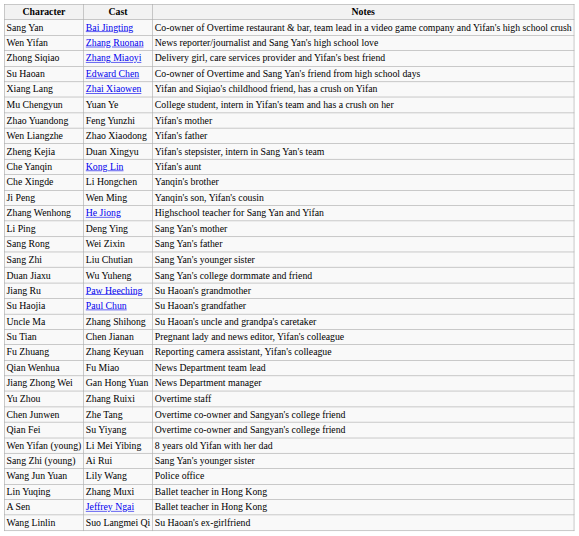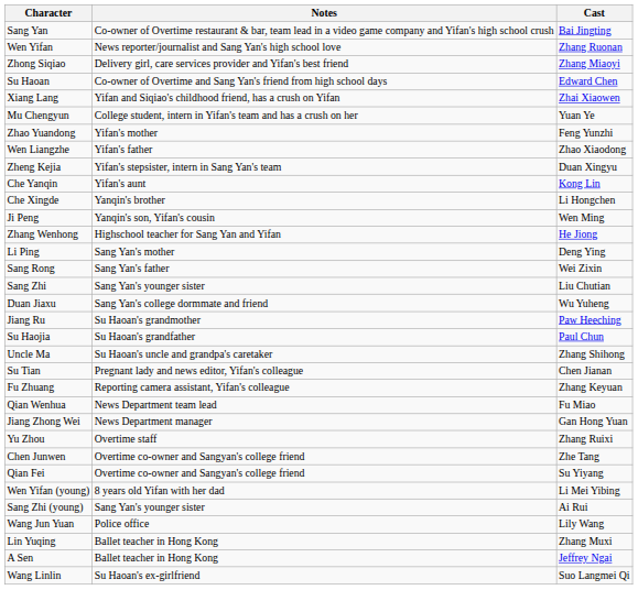 <table class="wikitable">
 <tr>
 <th>Character</th>
+<th>Notes</th>
 <th>Cast</th>
-<th>Notes</th>
 </tr>
 <tr>
 <td>Sang Yan</td>
+<td>Co-owner of Overtime restaurant & bar, team lead in a video game company and Yifan's high school crush</td>
 <td><a href='#'>Bai Jingting</a></td>
-<td>Co-owner of Overtime restaurant & bar, team lead in a video game company and Yifan's high school crush</td>
 </tr>
 <tr>
 <td>Wen Yifan</td>
+<td>News reporter/journalist and Sang Yan's high school love</td>
 <td><a href='#'>Zhang Ruonan</a></td>
-<td>News reporter/journalist and Sang Yan's high school love</td>
 </tr>
 <tr>
 <td>Zhong Siqiao</td>
+<td>Delivery girl, care services provider and Yifan's best friend</td>
 <td><a href='#'>Zhang Miaoyi</a></td>
-<td>Delivery girl, care services provider and Yifan's best friend</td>
 </tr>
 <tr>
 <td>Su Haoan</td>
+<td>Co-owner of Overtime and Sang Yan's friend from high school days</td>
 <td><a href='#'>Edward Chen</a></td>
-<td>Co-owner of Overtime and Sang Yan's friend from high school days</td>
 </tr>
 <tr>
 <td>Xiang Lang</td>
+<td>Yifan and Siqiao's childhood friend, has a crush on Yifan</td>
 <td><a href='#'>Zhai Xiaowen</a></td>
-<td>Yifan and Siqiao's childhood friend, has a crush on Yifan</td>
 </tr>
 <tr>
 <td>Mu Chengyun</td>
+<td>College student, intern in Yifan's team and has a crush on her</td>
 <td>Yuan Ye</td>
-<td>College student, intern in Yifan's team and has a crush on her</td>
 </tr>
 <tr>
 <td>Zhao Yuandong</td>
+<td>Yifan's mother</td>
 <td>Feng Yunzhi</td>
-<td>Yifan's mother</td>
 </tr>
 <tr>
 <td>Wen Liangzhe</td>
+<td>Yifan's father</td>
 <td>Zhao Xiaodong</td>
-<td>Yifan's father</td>
 </tr>
 <tr>
 <td>Zheng Kejia</td>
+<td>Yifan's stepsister, intern in Sang Yan's team</td>
 <td>Duan Xingyu</td>
-<td>Yifan's stepsister, intern in Sang Yan's team</td>
 </tr>
 <tr>
 <td>Che Yanqin</td>
+<td>Yifan's aunt</td>
 <td><a href='#'>Kong Lin</a></td>
-<td>Yifan's aunt</td>
 </tr>
 <tr>
 <td>Che Xingde</td>
+<td>Yanqin's brother</td>
 <td>Li Hongchen</td>
-<td>Yanqin's brother</td>
 </tr>
 <tr>
 <td>Ji Peng</td>
+<td>Yanqin's son, Yifan's cousin</td>
 <td>Wen Ming</td>
-<td>Yanqin's son, Yifan's cousin</td>
 </tr>
 <tr>
 <td>Zhang Wenhong</td>
+<td>Highschool teacher for Sang Yan and Yifan</td>
 <td><a href='#'>He Jiong</a></td>
-<td>Highschool teacher for Sang Yan and Yifan</td>
 </tr>
 <tr>
 <td>Li Ping</td>
+<td>Sang Yan's mother</td>
 <td>Deng Ying</td>
-<td>Sang Yan's mother</td>
 </tr>
 <tr>
 <td>Sang Rong</td>
+<td>Sang Yan's father</td>
 <td>Wei Zixin</td>
-<td>Sang Yan's father</td>
 </tr>
 <tr>
 <td>Sang Zhi</td>
+<td>Sang Yan's younger sister</td>
 <td>Liu Chutian</td>
-<td>Sang Yan's younger sister</td>
 </tr>
 <tr>
 <td>Duan Jiaxu</td>
+<td>Sang Yan's college dormmate and friend</td>
 <td>Wu Yuheng</td>
-<td>Sang Yan's college dormmate and friend</td>
 </tr>
 <tr>
 <td>Jiang Ru</td>
+<td>Su Haoan's grandmother</td>
 <td><a href='#'>Paw Heeching</a></td>
-<td>Su Haoan's grandmother</td>
 </tr>
 <tr>
 <td>Su Haojia</td>
+<td>Su Haoan's grandfather</td>
 <td><a href='#'>Paul Chun</a></td>
-<td>Su Haoan's grandfather</td>
 </tr>
 <tr>
 <td>Uncle Ma</td>
+<td>Su Haoan's uncle and grandpa's caretaker</td>
 <td>Zhang Shihong</td>
-<td>Su Haoan's uncle and grandpa's caretaker</td>
 </tr>
 <tr>
 <td>Su Tian</td>
+<td>Pregnant lady and news editor, Yifan's colleague</td>
 <td>Chen Jianan</td>
-<td>Pregnant lady and news editor, Yifan's colleague</td>
 </tr>
 <tr>
 <td>Fu Zhuang</td>
+<td>Reporting camera assistant, Yifan's colleague</td>
 <td>Zhang Keyuan</td>
-<td>Reporting camera assistant, Yifan's colleague</td>
 </tr>
 <tr>
 <td>Qian Wenhua</td>
+<td>News Department team lead</td>
 <td>Fu Miao</td>
-<td>News Department team lead</td>
 </tr>
 <tr>
 <td>Jiang Zhong Wei</td>
+<td>News Department manager</td>
 <td>Gan Hong Yuan</td>
-<td>News Department manager</td>
 </tr>
 <tr>
 <td>Yu Zhou</td>
+<td>Overtime staff</td>
 <td>Zhang Ruixi</td>
-<td>Overtime staff</td>
 </tr>
 <tr>
 <td>Chen Junwen</td>
+<td>Overtime co-owner and Sangyan's college friend</td>
 <td>Zhe Tang</td>
-<td>Overtime co-owner and Sangyan's college friend</td>
 </tr>
 <tr>
 <td>Qian Fei</td>
+<td>Overtime co-owner and Sangyan's college friend</td>
 <td>Su Yiyang</td>
-<td>Overtime co-owner and Sangyan's college friend</td>
 </tr>
 <tr>
 <td>Wen Yifan (young)</td>
+<td>8 years old Yifan with her dad</td>
 <td>Li Mei Yibing</td>
-<td>8 years old Yifan with her dad</td>
 </tr>
 <tr>
 <td>Sang Zhi (young)</td>
+<td>Sang Yan's younger sister</td>
 <td>Ai Rui</td>
-<td>Sang Yan's younger sister</td>
 </tr>
 <tr>
 <td>Wang Jun Yuan</td>
+<td>Police office</td>
 <td>Lily Wang</td>
-<td>Police office</td>
 </tr>
 <tr>
 <td>Lin Yuqing</td>
+<td>Ballet teacher in Hong Kong</td>
 <td>Zhang Muxi</td>
-<td>Ballet teacher in Hong Kong</td>
 </tr>
 <tr>
 <td>A Sen</td>
+<td>Ballet teacher in Hong Kong</td>
 <td><a href='#'>Jeffrey Ngai</a></td>
-<td>Ballet teacher in Hong Kong</td>
 </tr>
 <tr>
 <td>Wang Linlin</td>
+<td>Su Haoan's ex-girlfriend</td>
 <td>Suo Langmei Qi</td>
-<td>Su Haoan's ex-girlfriend</td>
 </tr>
 </table>
